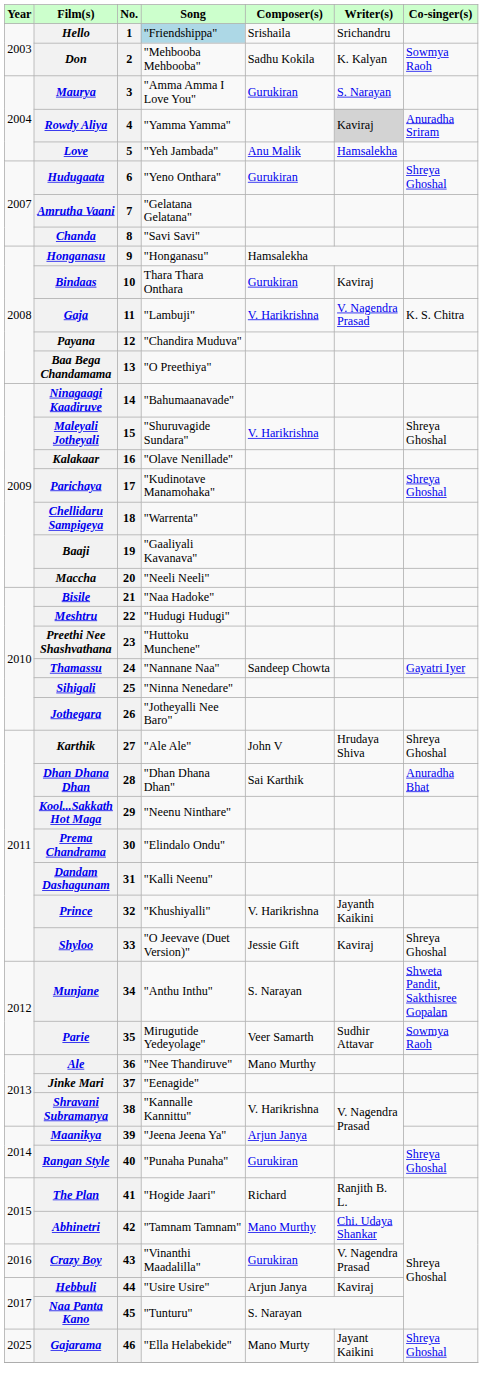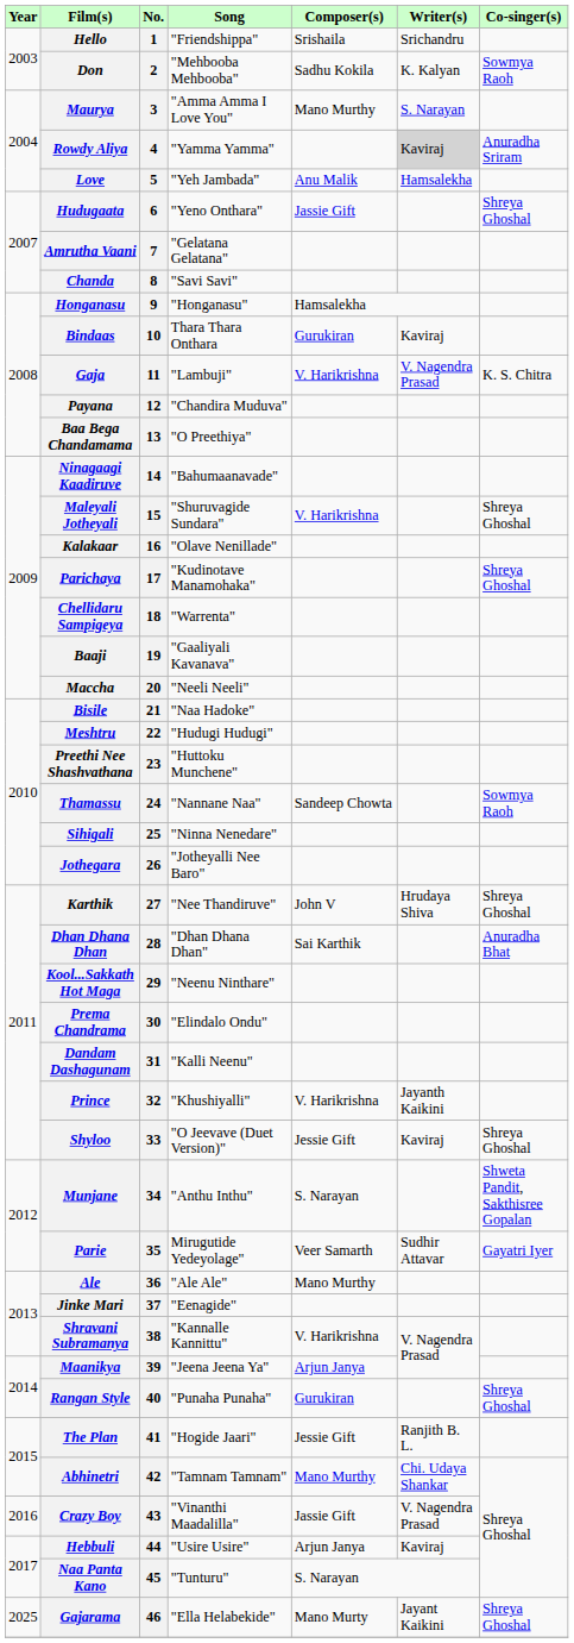 <table class="wikitable plainrowheaders" style="width:100%;" textcolor:#000;">
 <tr style="background:#cfc; text-align:center;">
 <td scope="col" style="width:5%;"><strong>Year</strong></td>
 <td scope="col" style="width:18%;"><strong>Film(s)</strong></td>
 <td><strong>No.</strong></td>
 <td scope="col" style="width:23%;"><strong>Song</strong></td>
 <td scope="col" style="width:21%;"><strong>Composer(s)</strong></td>
 <td scope="col" style="width:15%;"><strong>Writer(s)</strong></td>
 <td scope="col" style="width:30%;"><strong>Co-singer(s)</strong></td>
 </tr>
 <tr>
 <td rowspan="2">2003</td>
 <th><em>Hello</em></th>
 <th>1</th>
-<td style="background: lightblue;">"Friendshippa"</td>
+<td>"Friendshippa"</td>
 <td>Srishaila</td>
 <td>Srichandru</td>
 <td></td>
 </tr>
 <tr>
 <th><em>Don</em></th>
 <th>2</th>
 <td>"Mehbooba Mehbooba"</td>
 <td>Sadhu Kokila</td>
 <td>K. Kalyan</td>
 <td><a href='#'>Sowmya Raoh</a></td>
 </tr>
 <tr>
 <td rowspan="3">2004</td>
 <th><em><a href='#'>Maurya</a></em></th>
 <th>3</th>
 <td>"Amma Amma I Love You"</td>
-<td><a href='#'>Gurukiran</a></td>
+<td>Mano Murthy</td>
 <td><a href='#'>S. Narayan</a></td>
 <td></td>
 </tr>
 <tr>
 <th><em><a href='#'>Rowdy Aliya</a></em></th>
 <th>4</th>
 <td>"Yamma Yamma"</td>
 <td></td>
 <td style="background: lightgrey;">Kaviraj</td>
 <td><a href='#'>Anuradha Sriram</a></td>
 </tr>
 <tr>
 <th><em><a href='#'>Love</a></em></th>
 <th>5</th>
 <td>"Yeh Jambada"</td>
 <td><a href='#'>Anu Malik</a></td>
 <td><a href='#'>Hamsalekha</a></td>
 <td></td>
 </tr>
 <tr>
 <td rowspan="3">2007</td>
 <th><em><a href='#'>Hudugaata</a></em></th>
 <th>6</th>
 <td>"Yeno Onthara"</td>
-<td><a href='#'>Gurukiran</a></td>
+<td><a href='#'>Jassie Gift</a></td>
 <td></td>
 <td><a href='#'>Shreya Ghoshal</a></td>
 </tr>
 <tr>
 <th><em><a href='#'>Amrutha Vaani</a></em></th>
 <th>7</th>
 <td>"Gelatana Gelatana"</td>
 <td></td>
 <td></td>
 <td></td>
 </tr>
 <tr>
 <th><em><a href='#'>Chanda</a></em></th>
 <th>8</th>
 <td>"Savi Savi"</td>
 <td></td>
 <td></td>
 <td></td>
 </tr>
 <tr>
 <td rowspan="5">2008</td>
 <th><em><a href='#'>Honganasu</a></em></th>
 <th>9</th>
 <td>"Honganasu"</td>
 <td colspan="2">Hamsalekha</td>
 <td></td>
 </tr>
 <tr>
 <th><em><a href='#'>Bindaas</a></em></th>
 <th>10</th>
 <td>Thara Thara Onthara</td>
 <td><a href='#'>Gurukiran</a></td>
 <td>Kaviraj</td>
 <td></td>
 </tr>
 <tr>
 <th><em><a href='#'>Gaja</a></em></th>
 <th>11</th>
 <td>"Lambuji"</td>
 <td><a href='#'>V. Harikrishna</a></td>
 <td><a href='#'>V. Nagendra Prasad</a></td>
 <td>K. S. Chitra</td>
 </tr>
 <tr>
 <th><em>Payana</em></th>
 <th>12</th>
 <td>"Chandira Muduva"</td>
 <td></td>
 <td></td>
 <td></td>
 </tr>
 <tr>
 <th><em>Baa Bega Chandamama</em></th>
 <th>13</th>
 <td>"O Preethiya"</td>
 <td></td>
 <td></td>
 <td></td>
 </tr>
 <tr>
 <td rowspan="7">2009</td>
 <th><em><a href='#'>Ninagaagi Kaadiruve</a></em></th>
 <th>14</th>
 <td>"Bahumaanavade"</td>
 <td></td>
 <td></td>
 <td></td>
 </tr>
 <tr>
 <th><em><a href='#'>Maleyali Jotheyali</a></em></th>
 <th>15</th>
 <td>"Shuruvagide Sundara"</td>
 <td><a href='#'>V. Harikrishna</a></td>
 <td></td>
 <td>Shreya Ghoshal</td>
 </tr>
 <tr>
 <th><em>Kalakaar</em></th>
 <th>16</th>
 <td>"Olave Nenillade"</td>
 <td></td>
 <td></td>
 <td></td>
 </tr>
 <tr>
 <th><em><a href='#'>Parichaya</a></em></th>
 <th>17</th>
 <td>"Kudinotave Manamohaka"</td>
 <td></td>
 <td></td>
 <td><a href='#'>Shreya Ghoshal</a></td>
 </tr>
 <tr>
 <th><em><a href='#'>Chellidaru Sampigeya</a></em></th>
 <th>18</th>
 <td>"Warrenta"</td>
 <td></td>
 <td></td>
 <td></td>
 </tr>
 <tr>
 <th><em>Baaji</em></th>
 <th>19</th>
 <td>"Gaaliyali Kavanava"</td>
 <td></td>
 <td></td>
 <td></td>
 </tr>
 <tr>
 <th><em>Maccha</em></th>
 <th>20</th>
 <td>"Neeli Neeli"</td>
 <td></td>
 <td></td>
 <td></td>
 </tr>
 <tr>
 <td rowspan="6">2010</td>
 <th><em><a href='#'>Bisile</a></em></th>
 <th>21</th>
 <td>"Naa Hadoke"</td>
 <td></td>
 <td></td>
 <td></td>
 </tr>
 <tr>
 <th><em><a href='#'>Meshtru</a></em></th>
 <th>22</th>
 <td>"Hudugi Hudugi"</td>
 <td></td>
 <td></td>
 <td></td>
 </tr>
 <tr>
 <th><em>Preethi Nee Shashvathana</em></th>
 <th>23</th>
 <td>"Huttoku Munchene"</td>
 <td></td>
 <td></td>
 <td></td>
 </tr>
 <tr>
 <th><em><a href='#'>Thamassu</a></em></th>
 <th>24</th>
 <td>"Nannane Naa"</td>
 <td>Sandeep Chowta</td>
 <td></td>
-<td><a href='#'>Gayatri Iyer</a></td>
+<td><a href='#'>Sowmya Raoh</a></td>
 </tr>
 <tr>
 <th><em><a href='#'>Sihigali</a></em></th>
 <th>25</th>
 <td>"Ninna Nenedare"</td>
 <td></td>
 <td></td>
 <td></td>
 </tr>
 <tr>
 <th><em><a href='#'>Jothegara</a></em></th>
 <th>26</th>
 <td>"Jotheyalli Nee Baro"</td>
 <td></td>
 <td></td>
 <td></td>
 </tr>
 <tr>
 <td rowspan=7>2011</td>
 <th><em>Karthik</em></th>
 <th>27</th>
-<td>"Ale Ale"</td>
+<td>"Nee Thandiruve"</td>
 <td>John V</td>
 <td>Hrudaya Shiva</td>
 <td>Shreya Ghoshal</td>
 </tr>
 <tr>
 <th><em><a href='#'>Dhan Dhana Dhan</a></em></th>
 <th>28</th>
 <td>"Dhan Dhana Dhan"</td>
 <td>Sai Karthik</td>
 <td></td>
 <td><a href='#'>Anuradha Bhat</a></td>
 </tr>
 <tr>
 <th><em><a href='#'>Kool...Sakkath Hot Maga</a></em></th>
 <th>29</th>
 <td>"Neenu Ninthare"</td>
 <td></td>
 <td></td>
 <td></td>
 </tr>
 <tr>
 <th><em><a href='#'>Prema Chandrama</a></em></th>
 <th>30</th>
 <td>"Elindalo Ondu"</td>
 <td></td>
 <td></td>
 <td></td>
 </tr>
 <tr>
 <th><em><a href='#'>Dandam Dashagunam</a></em></th>
 <th>31</th>
 <td>"Kalli Neenu"</td>
 <td></td>
 <td></td>
 <td></td>
 </tr>
 <tr>
 <th><em><a href='#'>Prince</a></em></th>
 <th>32</th>
 <td>"Khushiyalli"</td>
 <td>V. Harikrishna</td>
 <td>Jayanth Kaikini</td>
 <td></td>
 </tr>
 <tr>
 <th><em><a href='#'>Shyloo</a></em></th>
 <th>33</th>
 <td>"O Jeevave (Duet Version)"</td>
 <td>Jessie Gift</td>
 <td>Kaviraj</td>
 <td>Shreya Ghoshal</td>
 </tr>
 <tr>
 <td rowspan="2">2012</td>
 <th><em><a href='#'>Munjane</a></em></th>
 <th>34</th>
 <td>"Anthu Inthu"</td>
 <td>S. Narayan</td>
 <td></td>
 <td><a href='#'>Shweta Pandit</a>, <a href='#'>Sakthisree Gopalan</a></td>
 </tr>
 <tr>
 <th><em><a href='#'>Parie</a></em></th>
 <th>35</th>
 <td>Mirugutide Yedeyolage"</td>
 <td>Veer Samarth</td>
 <td>Sudhir Attavar</td>
-<td><a href='#'>Sowmya Raoh</a></td>
+<td><a href='#'>Gayatri Iyer</a></td>
 </tr>
 <tr>
 <td rowspan="3">2013</td>
 <th><em><a href='#'>Ale</a></em></th>
 <th>36</th>
-<td>"Nee Thandiruve"</td>
+<td>"Ale Ale"</td>
 <td>Mano Murthy</td>
 <td></td>
 <td></td>
 </tr>
 <tr>
 <th><em>Jinke Mari</em></th>
 <th>37</th>
 <td>"Eenagide"</td>
 <td></td>
 <td></td>
 <td></td>
 </tr>
 <tr>
 <th><em><a href='#'>Shravani Subramanya</a></em></th>
 <th>38</th>
 <td>"Kannalle Kannittu"</td>
 <td>V. Harikrishna</td>
 <td rowspan="2">V. Nagendra Prasad</td>
 <td></td>
 </tr>
 <tr>
 <td rowspan="2">2014</td>
 <th><em><a href='#'>Maanikya</a></em></th>
 <th>39</th>
 <td>"Jeena Jeena Ya"</td>
 <td><a href='#'>Arjun Janya</a></td>
 <td></td>
 </tr>
 <tr>
 <th><em><a href='#'>Rangan Style</a></em></th>
 <th>40</th>
 <td>"Punaha Punaha"</td>
 <td><a href='#'>Gurukiran</a></td>
 <td></td>
 <td><a href='#'>Shreya Ghoshal</a></td>
 </tr>
 <tr>
 <td rowspan="2">2015</td>
 <th><em><a href='#'>The Plan</a></em></th>
 <th>41</th>
 <td>"Hogide Jaari"</td>
-<td>Richard</td>
+<td>Jessie Gift</td>
 <td>Ranjith B. L.</td>
 <td></td>
 </tr>
 <tr>
 <th><em><a href='#'>Abhinetri</a></em></th>
 <th>42</th>
 <td>"Tamnam Tamnam"</td>
 <td><a href='#'>Mano Murthy</a></td>
 <td><a href='#'>Chi. Udaya Shankar</a></td>
 <td rowspan="4">Shreya Ghoshal</td>
 </tr>
 <tr>
 <td>2016</td>
 <th><em><a href='#'>Crazy Boy</a></em></th>
 <th>43</th>
 <td>"Vinanthi Maadalilla"</td>
-<td><a href='#'>Gurukiran</a></td>
+<td>Jassie Gift</td>
 <td>V. Nagendra Prasad</td>
 </tr>
 <tr>
 <td rowspan="2">2017</td>
 <th><em><a href='#'>Hebbuli</a></em></th>
 <th>44</th>
 <td>"Usire Usire"</td>
 <td>Arjun Janya</td>
 <td>Kaviraj</td>
 </tr>
 <tr>
 <th><em><a href='#'>Naa Panta Kano</a></em></th>
 <th>45</th>
 <td>"Tunturu"</td>
 <td colspan="2">S. Narayan</td>
 </tr>
 <tr>
 <td>2025</td>
 <th><em><a href='#'>Gajarama</a></em></th>
 <th>46</th>
 <td>"Ella Helabekide"</td>
 <td>Mano Murty</td>
 <td>Jayant Kaikini</td>
 <td><a href='#'>Shreya Ghoshal</a></td>
 </tr>
 <tr>
 </tr>
 </table>
